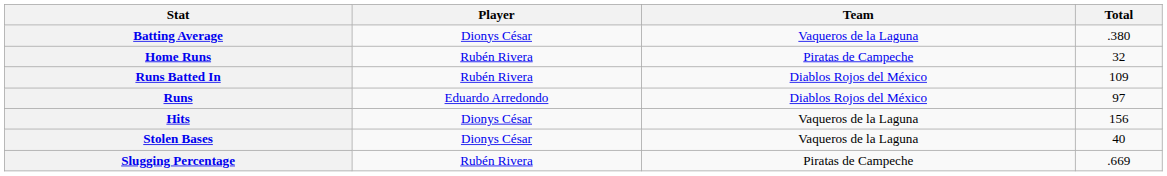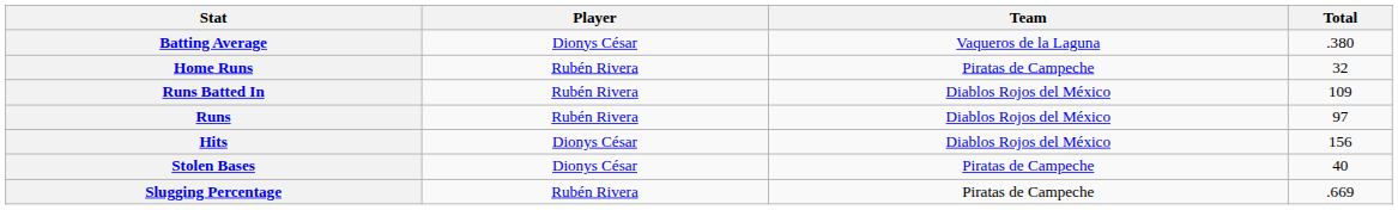 <table class="wikitable" style="text-align:center;">
 <tr>
 <th scope="col" width="12%">Stat</th>
 <th scope="col" width="10%">Player</th>
 <th scope="col" width="15%">Team</th>
 <th scope="col" width="3%">Total</th>
 </tr>
 <tr>
 <th scope="row" style="text-align:center;"><a href='#'>Batting Average</a></th>
 <td> <a href='#'>Dionys César</a></td>
 <td><a href='#'>Vaqueros de la Laguna</a></td>
 <td>.380</td>
 </tr>
 <tr>
 <th scope="row" style="text-align:center;"><a href='#'>Home Runs</a></th>
 <td> <a href='#'>Rubén Rivera</a></td>
 <td><a href='#'>Piratas de Campeche</a></td>
 <td>32</td>
 </tr>
 <tr>
 <th scope="row" style="text-align:center;"><a href='#'>Runs Batted In</a></th>
 <td> <a href='#'>Rubén Rivera</a></td>
 <td><a href='#'>Diablos Rojos del México</a></td>
 <td>109</td>
 </tr>
 <tr>
 <th scope="row" style="text-align:center;"><a href='#'>Runs</a></th>
-<td> <a href='#'>Eduardo Arredondo</a></td>
+<td> <a href='#'>Rubén Rivera</a></td>
 <td><a href='#'>Diablos Rojos del México</a></td>
 <td>97</td>
 </tr>
 <tr>
 <th scope="row" style="text-align:center;"><a href='#'>Hits</a></th>
 <td> <a href='#'>Dionys César</a></td>
-<td>Vaqueros de la Laguna</td>
+<td><a href='#'>Diablos Rojos del México</a></td>
 <td>156</td>
 </tr>
 <tr>
 <th scope="row" style="text-align:center;"><a href='#'>Stolen Bases</a></th>
 <td> <a href='#'>Dionys César</a></td>
-<td>Vaqueros de la Laguna</td>
+<td><a href='#'>Piratas de Campeche</a></td>
 <td>40</td>
 </tr>
 <tr>
 <th scope="row" style="text-align:center;"><a href='#'>Slugging Percentage</a></th>
 <td> <a href='#'>Rubén Rivera</a></td>
 <td>Piratas de Campeche</td>
 <td>.669</td>
 </tr>
 </table>
